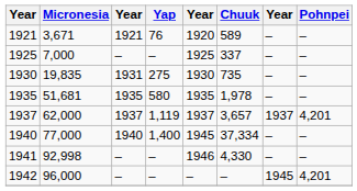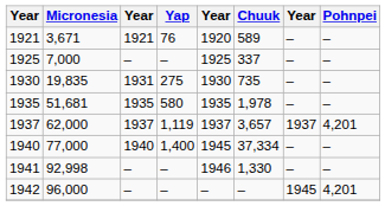 <table class="wikitable" style="float:right" border="1">
 <tr>
 <th>Year</th>
 <th><a href='#'>Micronesia</a></th>
 <th>Year</th>
 <th><a href='#'>Yap</a></th>
 <th>Year</th>
 <th><a href='#'>Chuuk</a></th>
 <th>Year</th>
 <th><a href='#'>Pohnpei</a></th>
 </tr>
 <tr>
 <td>1921</td>
 <td>3,671</td>
 <td>1921</td>
 <td>76</td>
 <td>1920</td>
 <td>589</td>
 <td>–</td>
 <td>–</td>
 </tr>
 <tr>
 <td>1925</td>
 <td>7,000</td>
 <td>–</td>
 <td>–</td>
 <td>1925</td>
 <td>337</td>
 <td>–</td>
 <td>–</td>
 </tr>
 <tr>
 <td>1930</td>
 <td>19,835</td>
 <td>1931</td>
 <td>275</td>
 <td>1930</td>
 <td>735</td>
 <td>–</td>
 <td>–</td>
 </tr>
 <tr>
 <td>1935</td>
 <td>51,681</td>
 <td>1935</td>
 <td>580</td>
 <td>1935</td>
 <td>1,978</td>
 <td>–</td>
 <td>–</td>
 </tr>
 <tr>
 <td>1937</td>
 <td>62,000</td>
 <td>1937</td>
 <td>1,119</td>
 <td>1937</td>
 <td>3,657</td>
 <td>1937</td>
 <td>4,201</td>
 </tr>
 <tr>
 <td>1940</td>
 <td>77,000</td>
 <td>1940</td>
 <td>1,400</td>
 <td>1945</td>
 <td>37,334</td>
 <td>–</td>
 <td>–</td>
 </tr>
 <tr>
 <td>1941</td>
 <td>92,998</td>
 <td>–</td>
 <td>–</td>
 <td>1946</td>
-<td>4,330</td>
+<td>1,330</td>
 <td>–</td>
 <td>–</td>
 </tr>
 <tr>
 <td>1942</td>
 <td>96,000</td>
 <td>–</td>
 <td>–</td>
 <td>–</td>
 <td>–</td>
 <td>1945</td>
 <td>4,201</td>
 </tr>
 <tr>
 </tr>
 </table>
